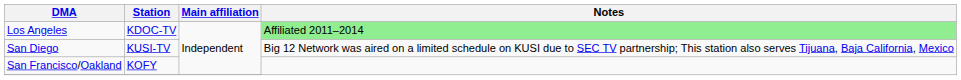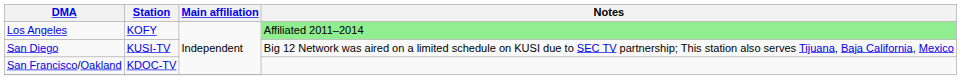 <table class="wikitable">
 <tr>
 <th><a href='#'>DMA</a></th>
 <th><a href='#'>Station</a></th>
 <th><a href='#'>Main affiliation</a> <br>  </th>
 <th>Notes</th>
 </tr>
 <tr>
 <td><a href='#'>Los Angeles</a></td>
-<td><a href='#'>KDOC-TV</a></td>
+<td><a href='#'>KOFY</a></td>
 <td rowspan=3>Independent</td>
 <td style="background: lightgreen;">Affiliated 2011–2014 </td>
 </tr>
 <tr>
 <td><a href='#'>San Diego</a></td>
 <td><a href='#'>KUSI-TV</a></td>
 <td>Big 12 Network was aired on a limited schedule on KUSI due to <a href='#'>SEC TV</a> partnership; This station also serves <a href='#'>Tijuana</a>, <a href='#'>Baja California</a>, <a href='#'>Mexico</a></td>
 </tr>
 <tr>
 <td><a href='#'>San Francisco</a>/<a href='#'>Oakland</a></td>
-<td><a href='#'>KOFY</a></td>
+<td><a href='#'>KDOC-TV</a></td>
 </tr>
 <tr>
 </tr>
 </table>
